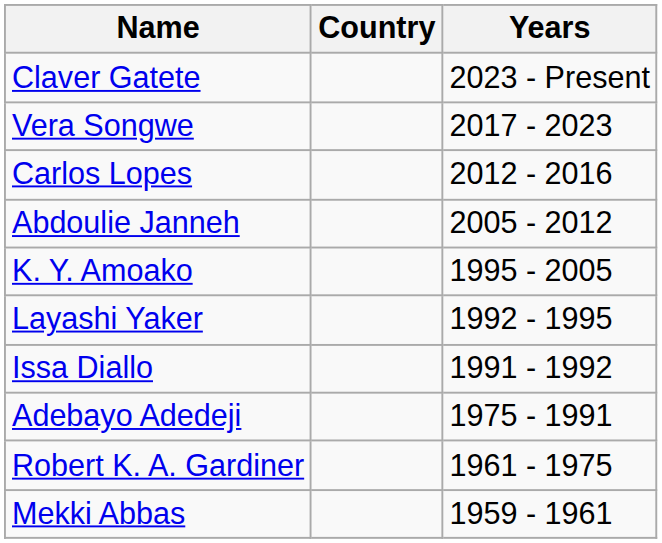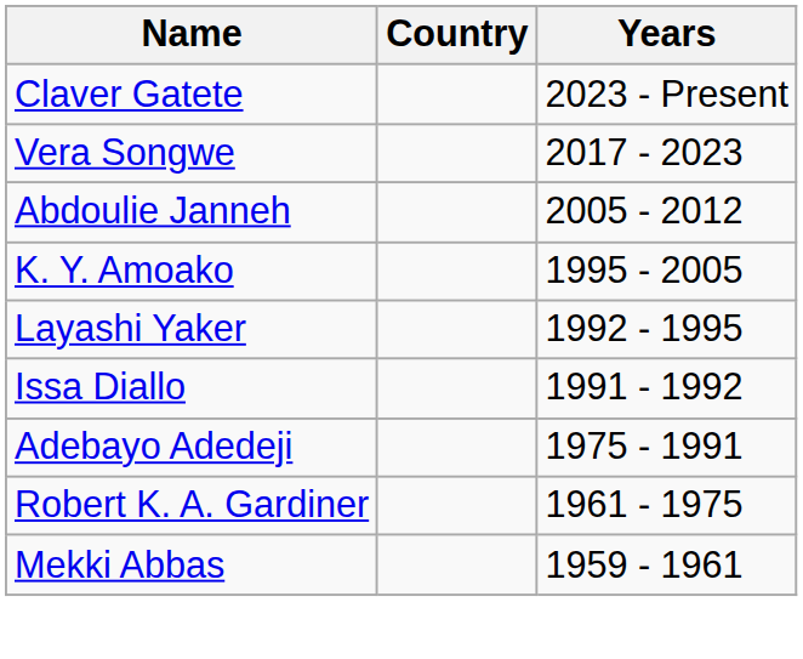 <table class="wikitable">
 <tr>
 <th>Name</th>
 <th>Country</th>
 <th>Years</th>
 </tr>
 <tr>
 <td><a href='#'>Claver Gatete</a></td>
 <td></td>
 <td>2023 - Present</td>
 </tr>
 <tr>
 <td><a href='#'>Vera Songwe</a></td>
 <td></td>
 <td>2017 - 2023</td>
-</tr>
-<tr>
-<td><a href='#'>Carlos Lopes</a></td>
-<td></td>
-<td>2012 - 2016</td>
 </tr>
 <tr>
 <td><a href='#'>Abdoulie Janneh</a></td>
 <td></td>
 <td>2005 - 2012</td>
 </tr>
 <tr>
 <td><a href='#'>K. Y. Amoako</a></td>
 <td></td>
 <td>1995 - 2005</td>
 </tr>
 <tr>
 <td><a href='#'>Layashi Yaker</a></td>
 <td></td>
 <td>1992 - 1995</td>
 </tr>
 <tr>
 <td><a href='#'>Issa Diallo</a></td>
 <td></td>
 <td>1991 - 1992</td>
 </tr>
 <tr>
 <td><a href='#'>Adebayo Adedeji</a></td>
 <td></td>
 <td>1975 - 1991</td>
 </tr>
 <tr>
 <td><a href='#'>Robert K. A. Gardiner</a></td>
 <td></td>
 <td>1961 - 1975</td>
 </tr>
 <tr>
 <td><a href='#'>Mekki Abbas</a></td>
 <td></td>
 <td>1959 - 1961</td>
 </tr>
 </table>
